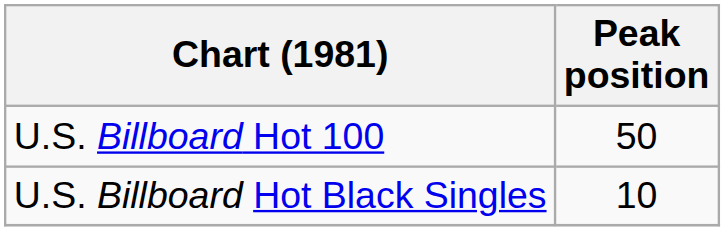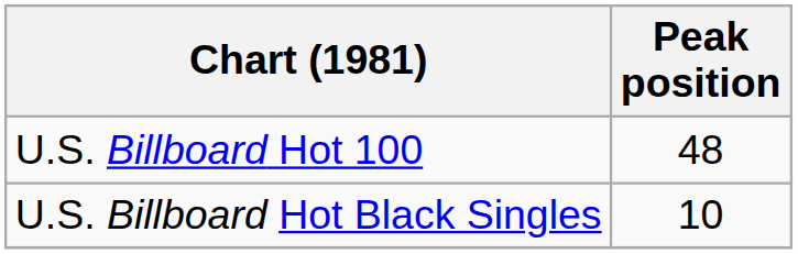 <table class="wikitable sortable">
 <tr>
 <th>Chart (1981)</th>
 <th>Peak<br>position</th>
 </tr>
 <tr>
 <td>U.S. <a href='#'><em>Billboard</em> Hot 100</a></td>
-<td align="center">50</td>
+<td align="center">48</td>
 </tr>
 <tr>
 <td>U.S. <em>Billboard</em> <a href='#'>Hot Black Singles</a></td>
 <td align="center">10</td>
 </tr>
 <tr>
 </tr>
 </table>
